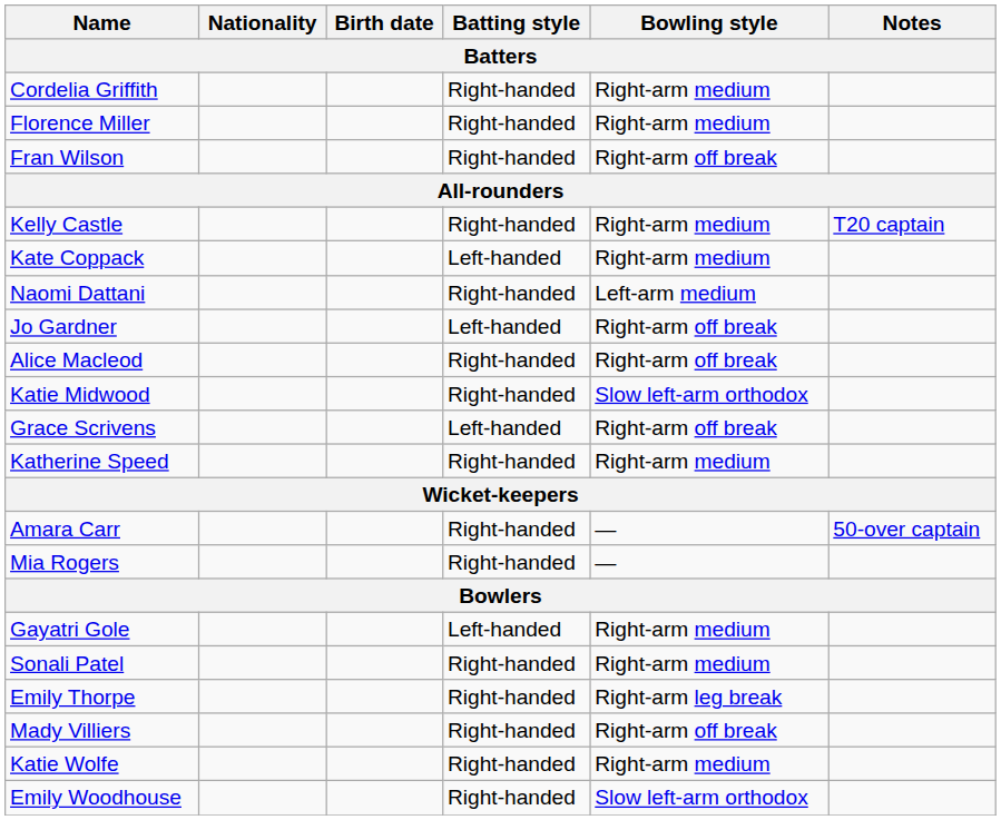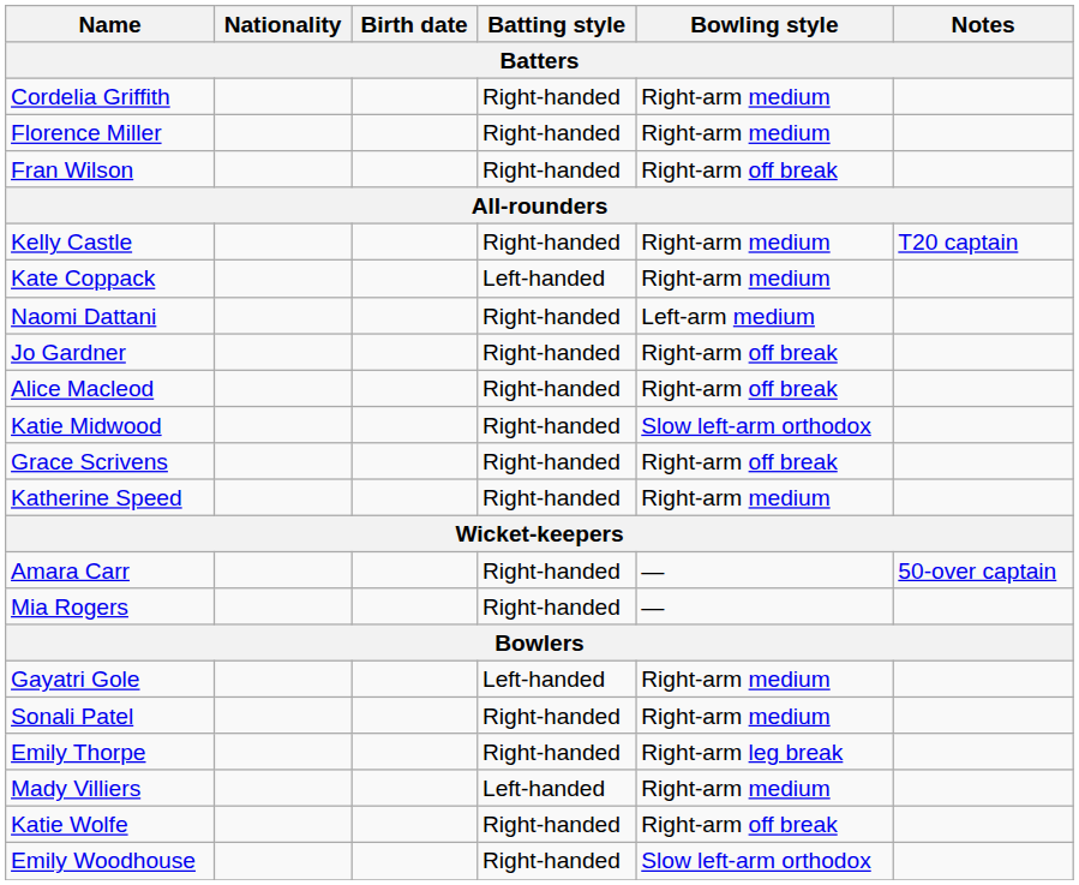 <table class="wikitable"  style="font-size:95%; width:80%;">
 <tr>
 <th>Name</th>
 <th>Nationality</th>
 <th>Birth date</th>
 <th>Batting style</th>
 <th>Bowling style</th>
 <th>Notes</th>
 </tr>
 <tr>
 <th colspan="7">Batters</th>
 </tr>
 <tr>
 <td><a href='#'>Cordelia Griffith</a></td>
 <td></td>
 <td></td>
 <td>Right-handed</td>
 <td>Right-arm <a href='#'>medium</a></td>
 <td></td>
 </tr>
 <tr>
 <td><a href='#'>Florence Miller</a></td>
 <td></td>
 <td></td>
 <td>Right-handed</td>
 <td>Right-arm <a href='#'>medium</a></td>
 <td></td>
 </tr>
 <tr>
 <td><a href='#'>Fran Wilson</a></td>
 <td></td>
 <td></td>
 <td>Right-handed</td>
 <td>Right-arm <a href='#'>off break</a></td>
 <td></td>
 </tr>
 <tr>
 <th colspan="7">All-rounders</th>
 </tr>
 <tr>
 <td><a href='#'>Kelly Castle</a></td>
 <td></td>
 <td></td>
 <td>Right-handed</td>
 <td>Right-arm <a href='#'>medium</a></td>
 <td><a href='#'>T20 captain</a></td>
 </tr>
 <tr>
 <td><a href='#'>Kate Coppack</a></td>
 <td></td>
 <td></td>
 <td>Left-handed</td>
 <td>Right-arm <a href='#'>medium</a></td>
 <td></td>
 </tr>
 <tr>
 <td><a href='#'>Naomi Dattani</a></td>
 <td></td>
 <td></td>
 <td>Right-handed</td>
 <td>Left-arm <a href='#'>medium</a></td>
 <td></td>
 </tr>
 <tr>
 <td><a href='#'>Jo Gardner</a></td>
 <td></td>
 <td></td>
-<td>Left-handed</td>
+<td>Right-handed</td>
 <td>Right-arm <a href='#'>off break</a></td>
 <td></td>
 </tr>
 <tr>
 <td><a href='#'>Alice Macleod</a></td>
 <td></td>
 <td></td>
 <td>Right-handed</td>
 <td>Right-arm <a href='#'>off break</a></td>
 <td></td>
 </tr>
 <tr>
 <td><a href='#'>Katie Midwood</a></td>
 <td></td>
 <td></td>
 <td>Right-handed</td>
 <td><a href='#'>Slow left-arm orthodox</a></td>
 <td></td>
 </tr>
 <tr>
 <td><a href='#'>Grace Scrivens</a></td>
 <td></td>
 <td></td>
-<td>Left-handed</td>
+<td>Right-handed</td>
 <td>Right-arm <a href='#'>off break</a></td>
 <td></td>
 </tr>
 <tr>
 <td><a href='#'>Katherine Speed</a></td>
 <td></td>
 <td></td>
 <td>Right-handed</td>
 <td>Right-arm <a href='#'>medium</a></td>
 <td></td>
 </tr>
 <tr>
 <th colspan="7">Wicket-keepers</th>
 </tr>
 <tr>
 <td><a href='#'>Amara Carr</a></td>
 <td></td>
 <td></td>
 <td>Right-handed</td>
 <td>—</td>
 <td><a href='#'>50-over captain</a></td>
 </tr>
 <tr>
 <td><a href='#'>Mia Rogers</a></td>
 <td></td>
 <td></td>
 <td>Right-handed</td>
 <td>—</td>
 <td></td>
 </tr>
 <tr>
 <th colspan="7">Bowlers</th>
 </tr>
 <tr>
 <td><a href='#'>Gayatri Gole</a></td>
 <td></td>
 <td></td>
 <td>Left-handed</td>
 <td>Right-arm <a href='#'>medium</a></td>
 <td></td>
 </tr>
 <tr>
 <td><a href='#'>Sonali Patel</a></td>
 <td></td>
 <td></td>
 <td>Right-handed</td>
 <td>Right-arm <a href='#'>medium</a></td>
 <td></td>
 </tr>
 <tr>
 <td><a href='#'>Emily Thorpe</a></td>
 <td></td>
 <td></td>
 <td>Right-handed</td>
 <td>Right-arm <a href='#'>leg break</a></td>
 <td></td>
 </tr>
 <tr>
 <td><a href='#'>Mady Villiers</a></td>
 <td></td>
 <td></td>
-<td>Right-handed</td>
-<td>Right-arm <a href='#'>off break</a></td>
+<td>Left-handed</td>
+<td>Right-arm <a href='#'>medium</a></td>
 <td></td>
 </tr>
 <tr>
 <td><a href='#'>Katie Wolfe</a></td>
 <td></td>
 <td></td>
 <td>Right-handed</td>
-<td>Right-arm <a href='#'>medium</a></td>
+<td>Right-arm <a href='#'>off break</a></td>
 <td></td>
 </tr>
 <tr>
 <td><a href='#'>Emily Woodhouse</a></td>
 <td></td>
 <td></td>
 <td>Right-handed</td>
 <td><a href='#'>Slow left-arm orthodox</a></td>
 <td></td>
 </tr>
 </table>
